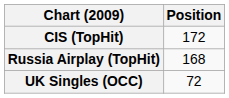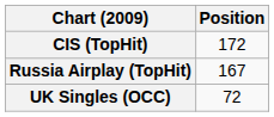 <table class="wikitable sortable plainrowheaders" style="text-align:center">
 <tr>
 <th scope="col">Chart (2009)</th>
 <th scope="col">Position</th>
 </tr>
 <tr>
 <th scope="row">CIS (TopHit)</th>
 <td>172</td>
 </tr>
 <tr>
 <th scope="row">Russia Airplay (TopHit)</th>
-<td>168</td>
+<td>167</td>
 </tr>
 <tr>
 <th scope="row">UK Singles (OCC)</th>
 <td>72</td>
 </tr>
 </table>
